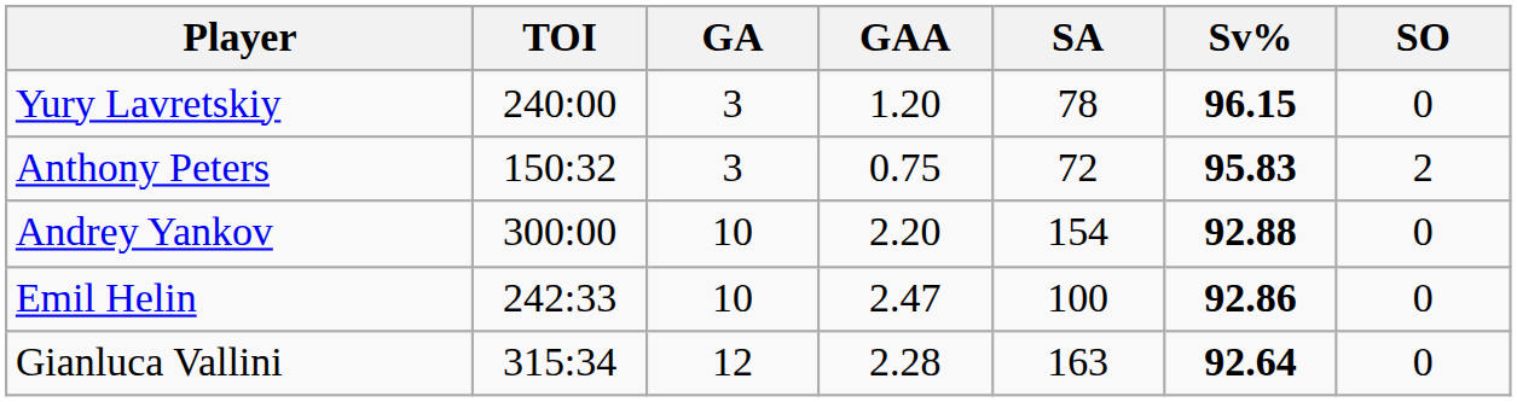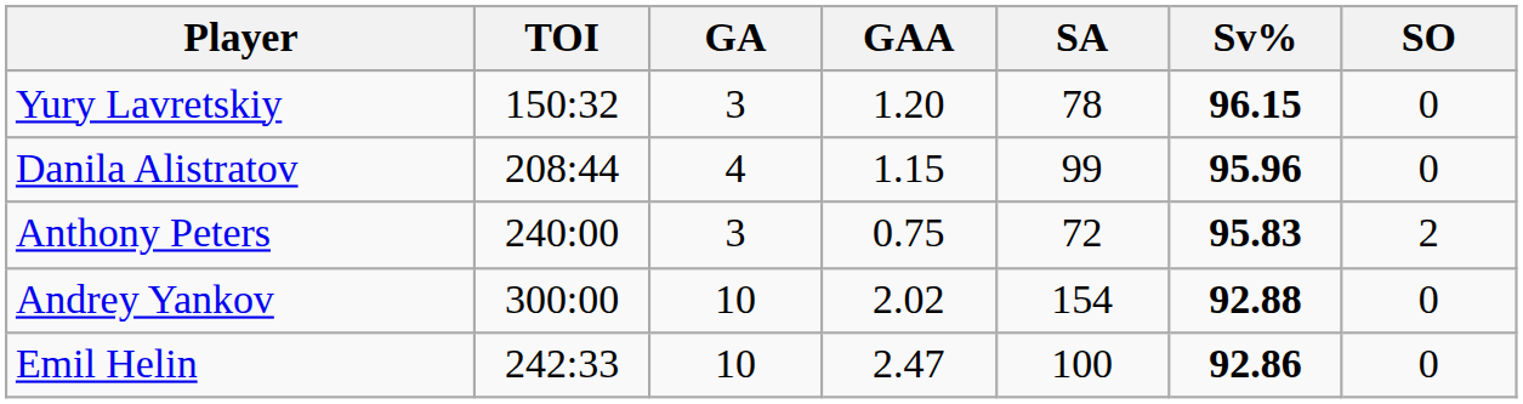 <table class="wikitable sortable" style="text-align:center;">
 <tr>
 <th style="width:175px;">Player</th>
 <th style="width:60px;">TOI</th>
 <th style="width:60px;">GA</th>
 <th style="width:60px;">GAA</th>
 <th style="width:60px;">SA</th>
 <th style="width:60px;">Sv%</th>
 <th style="width:60px;">SO</th>
 </tr>
 <tr>
 <td style="text-align:left;"> <a href='#'>Yury Lavretskiy</a></td>
-<td>240:00</td>
+<td>150:32</td>
 <td>3</td>
 <td>1.20</td>
 <td>78</td>
 <td><strong>96.15</strong></td>
 <td>0</td>
 </tr>
 <tr>
+<td style="text-align:left;"> <a href='#'>Danila Alistratov</a></td>
+<td>208:44</td>
+<td>4</td>
+<td>1.15</td>
+<td>99</td>
+<td><strong>95.96</strong></td>
+<td>0</td>
+</tr>
+<tr>
 <td style="text-align:left;"> <a href='#'>Anthony Peters</a></td>
-<td>150:32</td>
+<td>240:00</td>
 <td>3</td>
 <td>0.75</td>
 <td>72</td>
 <td><strong>95.83</strong></td>
 <td>2</td>
 </tr>
 <tr>
 <td style="text-align:left;"> <a href='#'>Andrey Yankov</a></td>
 <td>300:00</td>
 <td>10</td>
-<td>2.20</td>
+<td>2.02</td>
 <td>154</td>
 <td><strong>92.88</strong></td>
 <td>0</td>
 </tr>
 <tr>
 <td style="text-align:left;"> <a href='#'>Emil Helin</a></td>
 <td>242:33</td>
 <td>10</td>
 <td>2.47</td>
 <td>100</td>
 <td><strong>92.86</strong></td>
 <td>0</td>
 </tr>
-<tr>
-<td style="text-align:left;"> Gianluca Vallini</td>
-<td>315:34</td>
-<td>12</td>
-<td>2.28</td>
-<td>163</td>
-<td><strong>92.64</strong></td>
-<td>0</td>
-</tr>
 </table>
